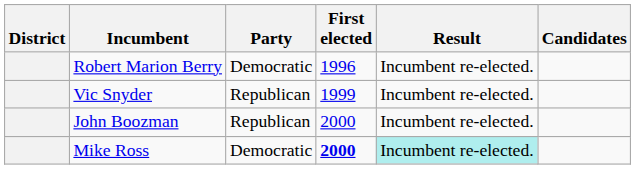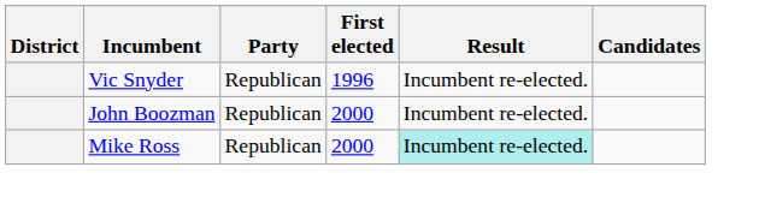 <table class=wikitable>
 <tr valign=bottom>
 <th>District</th>
 <th>Incumbent</th>
 <th>Party</th>
 <th>First<br>elected</th>
 <th>Result</th>
 <th>Candidates</th>
 </tr>
 <tr>
 <th></th>
-<td><a href='#'>Robert Marion Berry</a></td>
-<td>Democratic</td>
-<td><a href='#'>1996</a></td>
-<td>Incumbent re-elected.</td>
-<td nowrap></td>
-</tr>
-<tr>
-<th></th>
 <td><a href='#'>Vic Snyder</a></td>
 <td>Republican</td>
-<td><a href='#'>1999</a></td>
+<td><a href='#'>1996</a></td>
 <td>Incumbent re-elected.</td>
 <td nowrap></td>
 </tr>
 <tr>
 <th></th>
 <td><a href='#'>John Boozman</a></td>
 <td>Republican</td>
 <td><a href='#'>2000</a></td>
 <td>Incumbent re-elected.</td>
 <td nowrap></td>
 </tr>
 <tr>
 <th></th>
 <td><a href='#'>Mike Ross</a></td>
-<td>Democratic</td>
-<td><strong><a href='#'>2000</a></strong></td>
+<td>Republican</td>
+<td><a href='#'>2000</a></td>
 <td style="background: paleturquoise;">Incumbent re-elected.</td>
 <td nowrap></td>
 </tr>
 </table>
